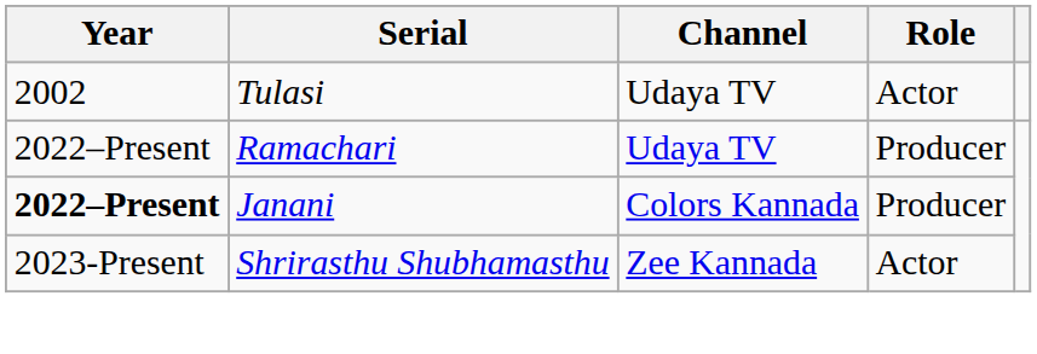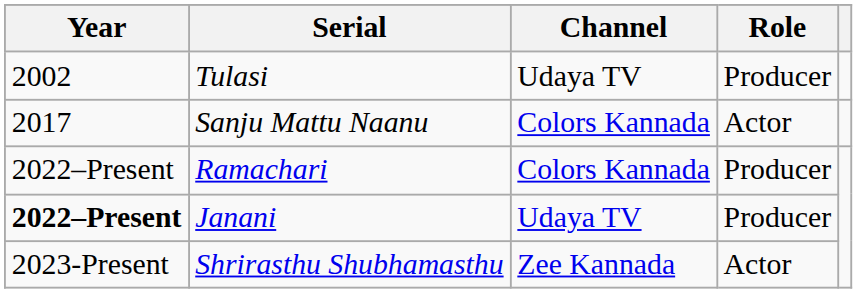 <table class="wikitable sortable">
 <tr>
 <th>Year</th>
 <th>Serial</th>
 <th>Channel</th>
 <th>Role</th>
 <th></th>
 </tr>
 <tr>
 <td>2002</td>
 <td><em>Tulasi</em></td>
 <td>Udaya TV</td>
+<td>Producer</td>
+<td></td>
+</tr>
+<tr>
+<td>2017</td>
+<td><em>Sanju Mattu Naanu</em></td>
+<td><a href='#'>Colors Kannada</a></td>
 <td>Actor</td>
 <td></td>
 </tr>
 <tr>
 <td>2022–Present</td>
 <td><em><a href='#'>Ramachari</a></em></td>
-<td><a href='#'>Udaya TV</a></td>
+<td><a href='#'>Colors Kannada</a></td>
 <td>Producer</td>
 </tr>
 <tr>
 <td><strong>2022–Present</strong></td>
 <td><em><a href='#'>Janani</a></em></td>
-<td><a href='#'>Colors Kannada</a></td>
+<td><a href='#'>Udaya TV</a></td>
 <td>Producer</td>
 </tr>
 <tr>
 <td>2023-Present</td>
 <td><em><a href='#'>Shrirasthu Shubhamasthu</a></em></td>
 <td><a href='#'>Zee Kannada</a></td>
 <td>Actor</td>
 </tr>
 </table>
